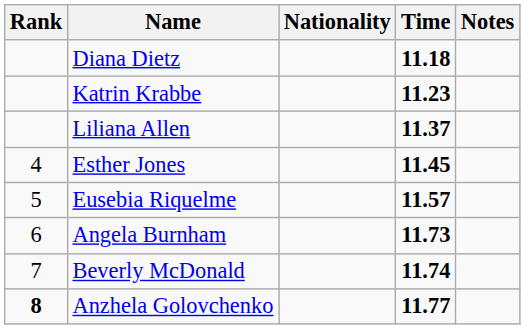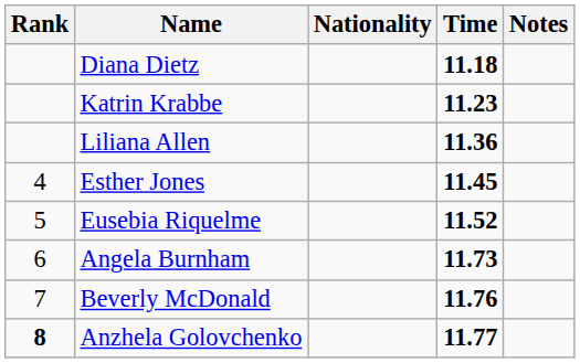 <table class="wikitable sortable" style="text-align:center">
 <tr>
 <th>Rank</th>
 <th>Name</th>
 <th>Nationality</th>
 <th>Time</th>
 <th>Notes</th>
 </tr>
 <tr>
 <td></td>
 <td align=left><a href='#'>Diana Dietz</a></td>
 <td align=left></td>
 <td><strong>11.18</strong></td>
 <td></td>
 </tr>
 <tr>
 <td></td>
 <td align=left><a href='#'>Katrin Krabbe</a></td>
 <td align=left></td>
 <td><strong>11.23</strong></td>
 <td></td>
 </tr>
 <tr>
 <td></td>
 <td align=left><a href='#'>Liliana Allen</a></td>
 <td align=left></td>
-<td><strong>11.37</strong></td>
+<td><strong>11.36</strong></td>
 <td></td>
 </tr>
 <tr>
 <td>4</td>
 <td align=left><a href='#'>Esther Jones</a></td>
 <td align=left></td>
 <td><strong>11.45</strong></td>
 <td></td>
 </tr>
 <tr>
 <td>5</td>
 <td align=left><a href='#'>Eusebia Riquelme</a></td>
 <td align=left></td>
-<td><strong>11.57</strong></td>
+<td><strong>11.52</strong></td>
 <td></td>
 </tr>
 <tr>
 <td>6</td>
 <td align=left><a href='#'>Angela Burnham</a></td>
 <td align=left></td>
 <td><strong>11.73</strong></td>
 <td></td>
 </tr>
 <tr>
 <td>7</td>
 <td align=left><a href='#'>Beverly McDonald</a></td>
 <td align=left></td>
-<td><strong>11.74</strong></td>
+<td><strong>11.76</strong></td>
 <td></td>
 </tr>
 <tr>
 <td><strong>8</strong></td>
 <td align=left><a href='#'>Anzhela Golovchenko</a></td>
 <td align=left></td>
 <td><strong>11.77</strong></td>
 <td></td>
 </tr>
 </table>
